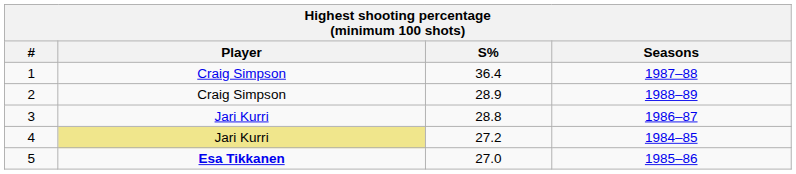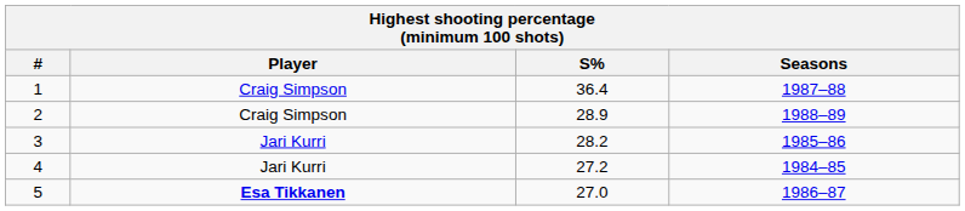 <table class="wikitable" style="text-align: center; font-size: 95%" width="70%">
 <tr>
 <th colspan="4">Highest shooting percentage<br>(minimum 100 shots)</th>
 </tr>
 <tr>
 <th>#</th>
 <th>Player</th>
 <th>S%</th>
 <th>Seasons</th>
 </tr>
 <tr>
 <td>1</td>
 <td><a href='#'>Craig Simpson</a></td>
 <td>36.4</td>
 <td><a href='#'>1987–88</a></td>
 </tr>
 <tr>
 <td>2</td>
 <td>Craig Simpson</td>
 <td>28.9</td>
 <td><a href='#'>1988–89</a></td>
 </tr>
 <tr>
 <td>3</td>
 <td><a href='#'>Jari Kurri</a></td>
-<td>28.8</td>
-<td><a href='#'>1986–87</a></td>
+<td>28.2</td>
+<td><a href='#'>1985–86</a></td>
 </tr>
 <tr>
 <td>4</td>
-<td style="background: khaki;">Jari Kurri</td>
+<td>Jari Kurri</td>
 <td>27.2</td>
 <td><a href='#'>1984–85</a></td>
 </tr>
 <tr>
 <td>5</td>
 <td><strong><a href='#'>Esa Tikkanen</a></strong></td>
 <td>27.0</td>
-<td><a href='#'>1985–86</a></td>
+<td><a href='#'>1986–87</a></td>
 </tr>
 </table>
